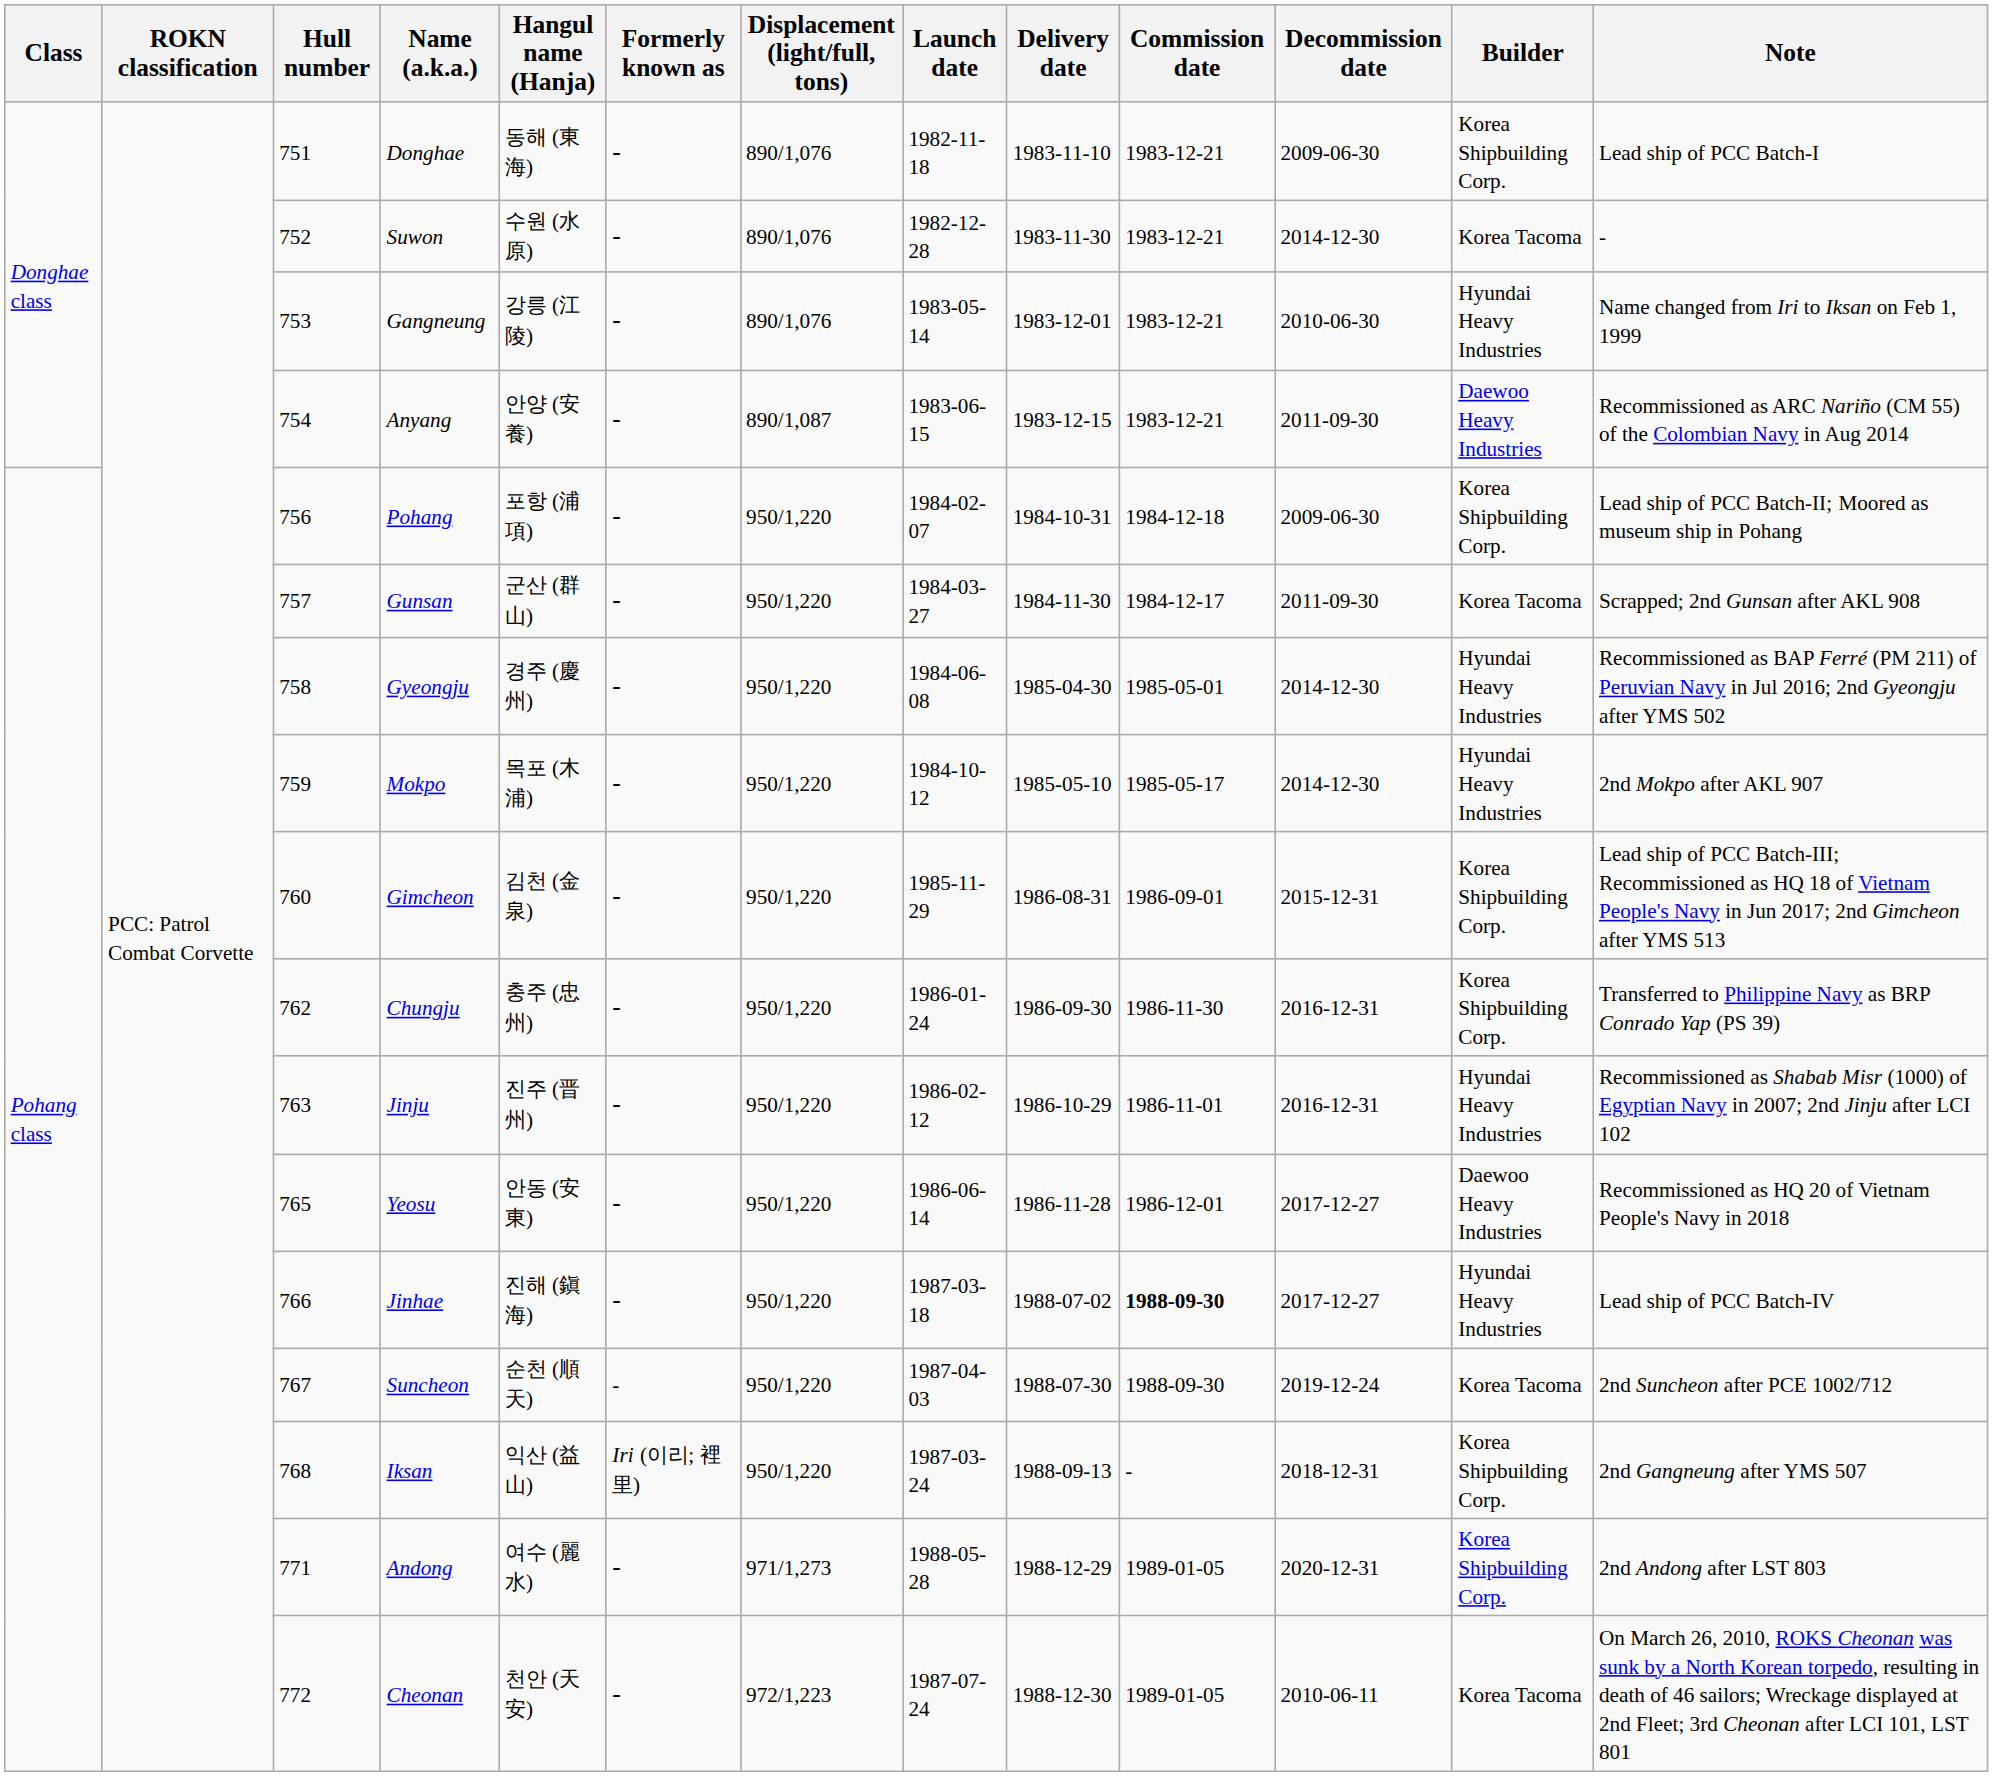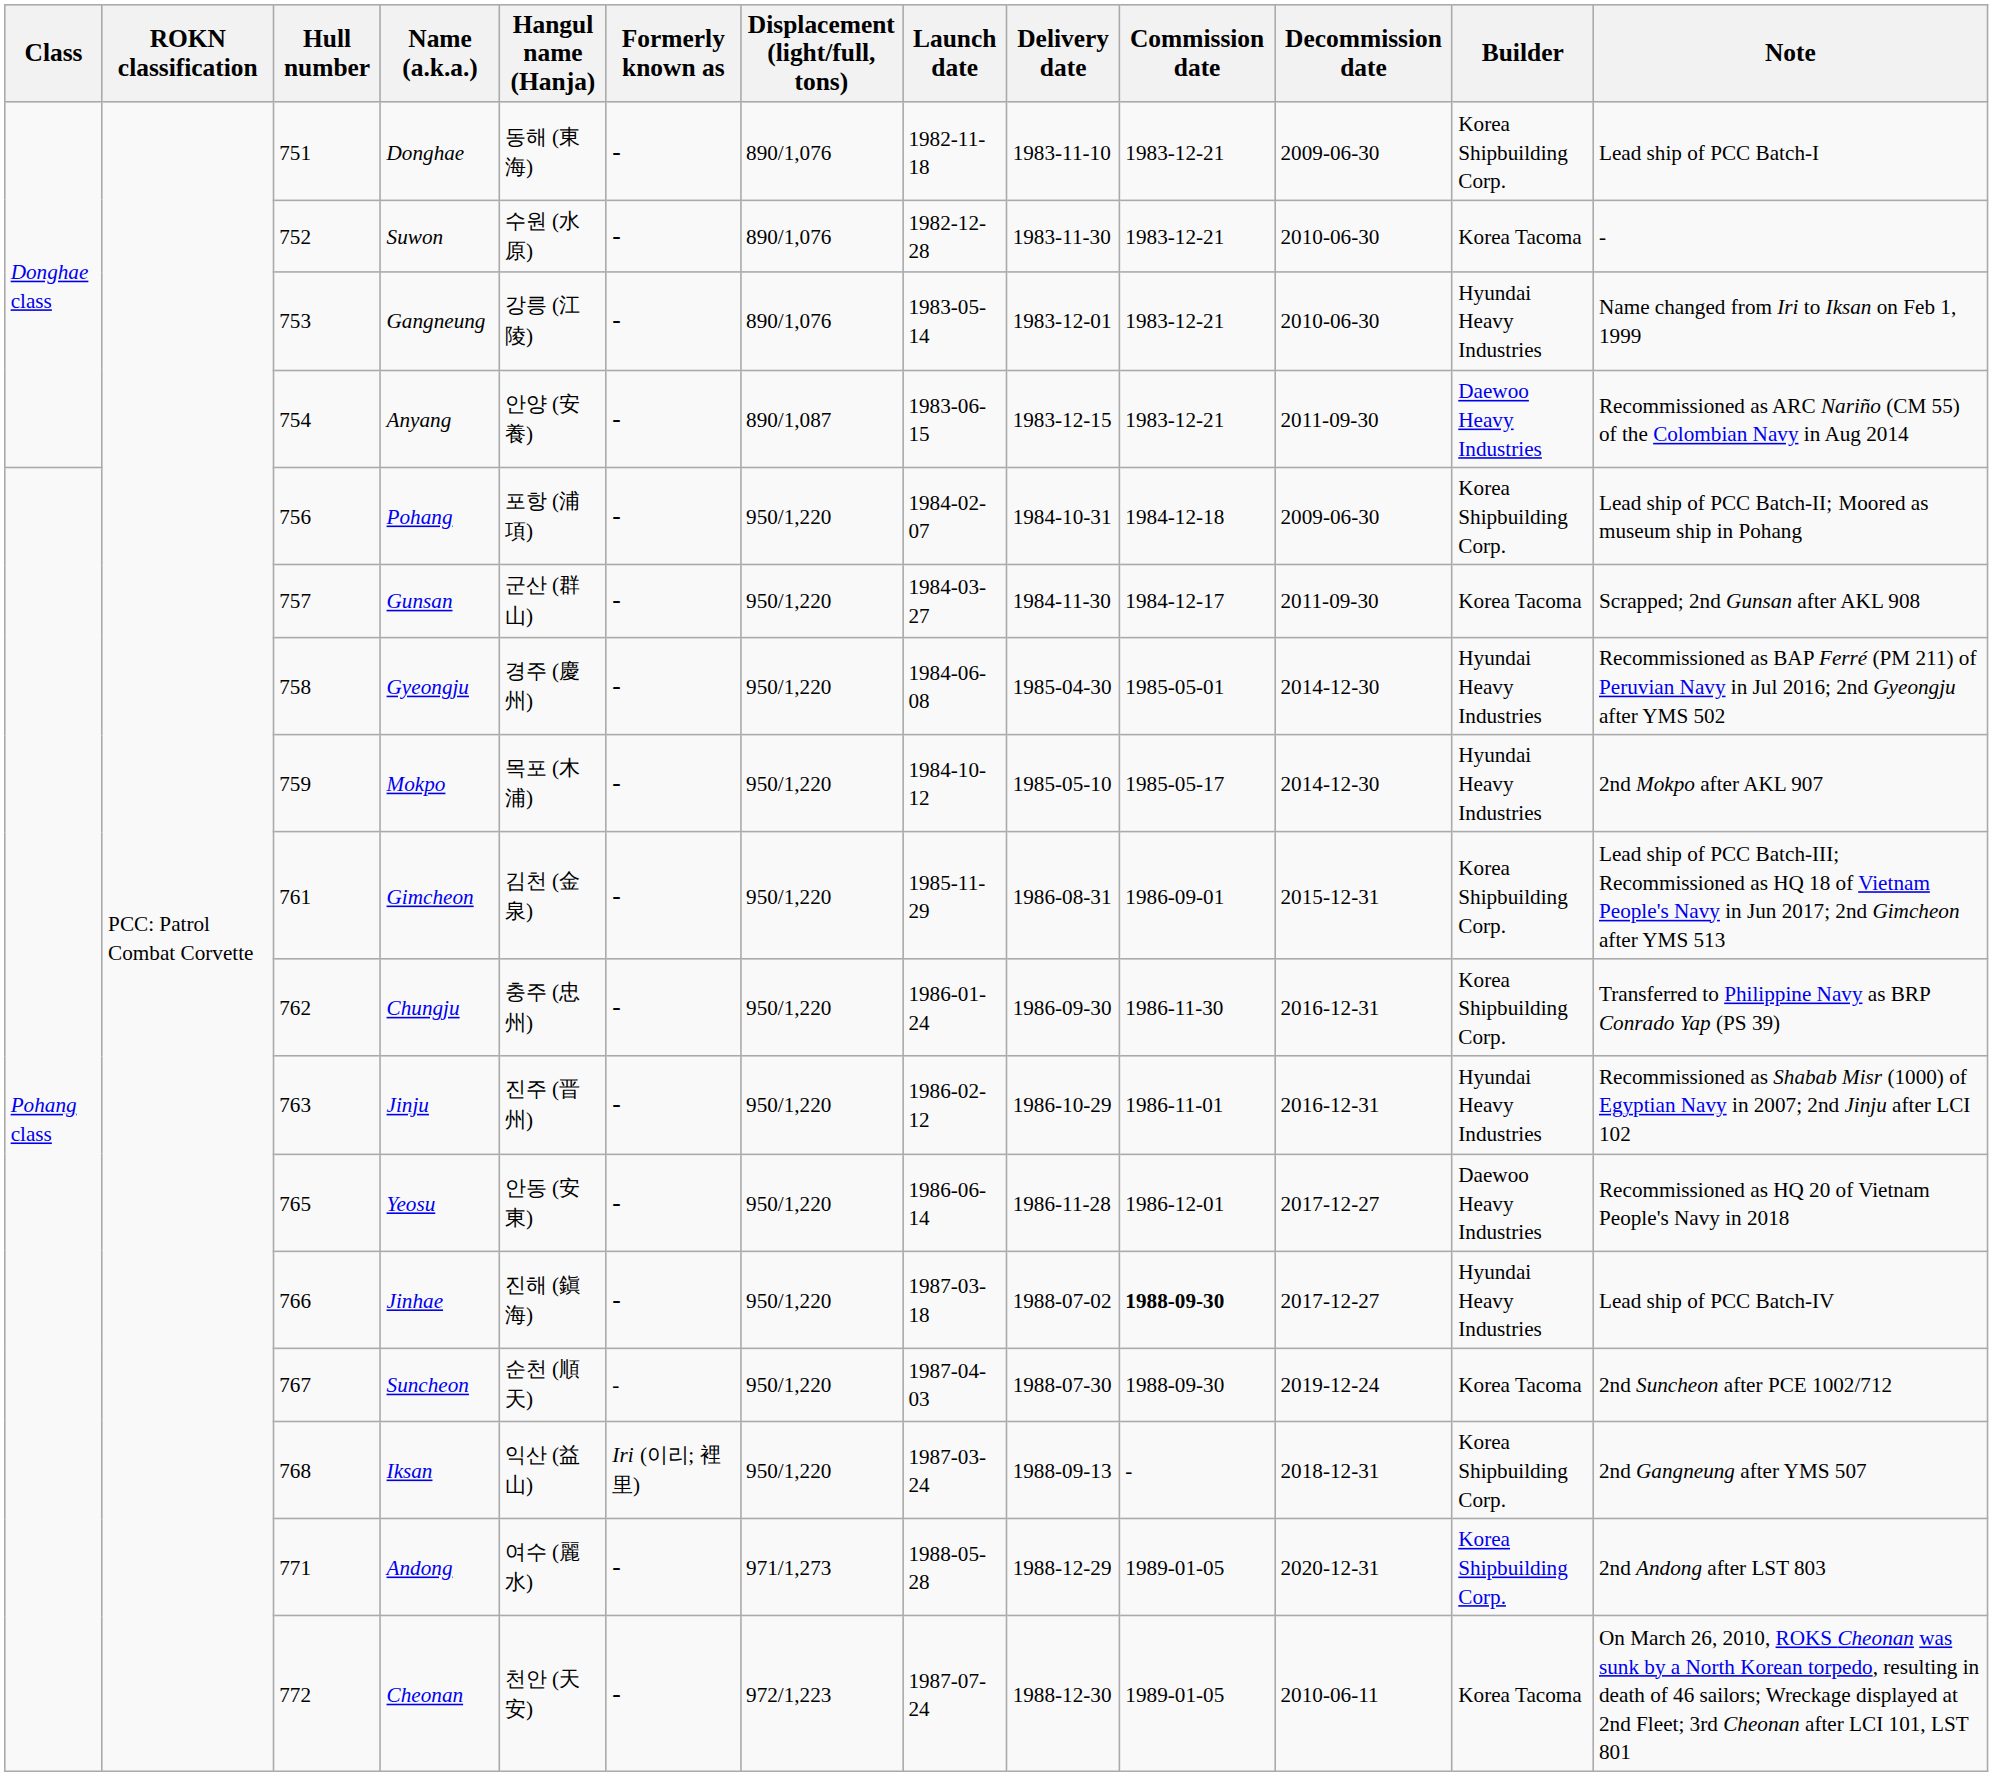 <table class="wikitable">
 <tr>
 <th>Class</th>
 <th>ROKN classification</th>
 <th>Hull number</th>
 <th>Name (a.k.a.)</th>
 <th>Hangul name<br>(Hanja)</th>
 <th>Formerly known as</th>
 <th>Displacement<br>(light/full, tons)</th>
 <th>Launch date</th>
 <th>Delivery date</th>
 <th>Commission date</th>
 <th>Decommission date</th>
 <th>Builder</th>
 <th>Note</th>
 </tr>
 <tr>
 <td rowspan="4"><a href='#'><small><em>Donghae</em> class</small></a></td>
 <td rowspan="17"><small>PCC: Patrol Combat Corvette</small></td>
 <td><small>751</small></td>
 <td><small><em>Donghae</em></small></td>
 <td><small>동해 (東海)</small></td>
 <td>-</td>
 <td><small>890/1,076</small></td>
 <td><small>1982-11-18</small></td>
 <td><small>1983-11-10</small></td>
 <td><small>1983-12-21</small></td>
 <td><small>2009-06-30</small></td>
 <td><small>Korea Shipbuilding Corp.</small></td>
 <td><small>Lead ship of PCC Batch-I</small></td>
 </tr>
 <tr>
 <td><small>752</small></td>
 <td><small><em>Suwon</em></small></td>
 <td><small>수원 (水原)</small></td>
 <td>-</td>
 <td><small>890/1,076</small></td>
 <td><small>1982-12-28</small></td>
 <td><small>1983-11-30</small></td>
 <td><small>1983-12-21</small></td>
-<td><small>2014-12-30</small></td>
+<td><small>2010-06-30</small></td>
 <td><small>Korea Tacoma</small></td>
 <td><small>-</small></td>
 </tr>
 <tr>
 <td><small>753</small></td>
 <td><small><em>Gangneung</em></small></td>
 <td><small>강릉 (江陵)</small></td>
 <td>-</td>
 <td><small>890/1,076</small></td>
 <td><small>1983-05-14</small></td>
 <td><small>1983-12-01</small></td>
 <td><small>1983-12-21</small></td>
 <td><small>2010-06-30</small></td>
 <td><small>Hyundai Heavy Industries</small></td>
 <td><small>Name changed from <em>Iri</em> to <em>Iksan</em> on Feb 1, 1999</small></td>
 </tr>
 <tr>
 <td><small>754</small></td>
 <td><small><em>Anyang</em></small></td>
 <td><small>안양 (安養)</small></td>
 <td>-</td>
 <td><small>890/1,087</small></td>
 <td><small>1983-06-15</small></td>
 <td><small>1983-12-15</small></td>
 <td><small>1983-12-21</small></td>
 <td><small>2011-09-30</small></td>
 <td><a href='#'><small>Daewoo Heavy Industries</small></a></td>
 <td><small>Recommissioned as ARC <em>Nariño</em> (CM 55) of the <a href='#'>Colombian Navy</a> in Aug 2014</small></td>
 </tr>
 <tr>
 <td rowspan="13"><a href='#'><small><em>Pohang</em> class</small></a></td>
 <td><small>756</small></td>
 <td><small><em><a href='#'>Pohang</a></em></small></td>
 <td><small>포항 (浦項)</small></td>
 <td>-</td>
 <td><small>950/1,220</small></td>
 <td><small>1984-02-07</small></td>
 <td><small>1984-10-31</small></td>
 <td><small>1984-12-18</small></td>
 <td><small>2009-06-30</small></td>
 <td><small>Korea Shipbuilding Corp.</small></td>
 <td><small>Lead ship of PCC Batch-II;</small> <small>Moored as museum ship in Pohang</small></td>
 </tr>
 <tr>
 <td><small>757</small></td>
 <td><a href='#'><small><em>Gunsan</em></small></a></td>
 <td><small>군산 (群山)</small></td>
 <td>-</td>
 <td><small>950/1,220</small></td>
 <td><small>1984-03-27</small></td>
 <td><small>1984-11-30</small></td>
 <td><small>1984-12-17</small></td>
 <td><small>2011-09-30</small></td>
 <td><small>Korea Tacoma</small></td>
 <td><small>Scrapped; 2nd <em>Gunsan</em> after AKL 908</small></td>
 </tr>
 <tr>
 <td><small>758</small></td>
 <td><small><em><a href='#'>Gyeongju</a></em></small></td>
 <td><small>경주 (慶州)</small></td>
 <td>-</td>
 <td><small>950/1,220</small></td>
 <td><small>1984-06-08</small></td>
 <td><small>1985-04-30</small></td>
 <td><small>1985-05-01</small></td>
 <td><small>2014-12-30</small></td>
 <td><small>Hyundai Heavy Industries</small></td>
 <td><small>Recommissioned as BAP <em>Ferré</em> (PM 211) of <a href='#'>Peruvian Navy</a> in Jul  2016; 2nd <em>Gyeongju</em> after YMS 502</small></td>
 </tr>
 <tr>
 <td><small>759</small></td>
 <td><small><em><a href='#'>Mokpo</a></em></small></td>
 <td><small>목포 (木浦)</small></td>
 <td>-</td>
 <td><small>950/1,220</small></td>
 <td><small>1984-10-12</small></td>
 <td><small>1985-05-10</small></td>
 <td><small>1985-05-17</small></td>
 <td><small>2014-12-30</small></td>
 <td><small>Hyundai Heavy Industries</small></td>
 <td><small>2nd <em>Mokpo</em> after AKL 907</small></td>
 </tr>
 <tr>
-<td><small>760</small></td>
+<td><small>761</small></td>
 <td><small><em><a href='#'>Gimcheon</a></em></small></td>
 <td><small>김천 (金泉)</small></td>
 <td>-</td>
 <td><small>950/1,220</small></td>
 <td><small>1985-11-29</small></td>
 <td><small>1986-08-31</small></td>
 <td><small>1986-09-01</small></td>
 <td><small>2015-12-31</small></td>
 <td><small>Korea Shipbuilding Corp.</small></td>
 <td><small>Lead ship of PCC Batch-III;</small> <small>Recommissioned as HQ 18 of <a href='#'>Vietnam People's Navy</a> in Jun 2017; 2nd <em>Gimcheon</em> after YMS 513</small></td>
 </tr>
 <tr>
 <td><small>762</small></td>
 <td><small><em><a href='#'>Chungju</a></em></small></td>
 <td><small>충주 (忠州)</small></td>
 <td>-</td>
 <td><small>950/1,220</small></td>
 <td><small>1986-01-24</small></td>
 <td><small>1986-09-30</small></td>
 <td><small>1986-11-30</small></td>
 <td><small>2016-12-31</small></td>
 <td><small>Korea Shipbuilding Corp.</small></td>
 <td><small>Transferred to <a href='#'>Philippine Navy</a> as BRP <em>Conrado Yap</em> (PS 39)</small></td>
 </tr>
 <tr>
 <td><small>763</small></td>
 <td><small><em><a href='#'>Jinju</a></em></small></td>
 <td><small>진주 (晋州)</small></td>
 <td>-</td>
 <td><small>950/1,220</small></td>
 <td><small>1986-02-12</small></td>
 <td><small>1986-10-29</small></td>
 <td><small>1986-11-01</small></td>
 <td><small>2016-12-31</small></td>
 <td><small>Hyundai Heavy Industries</small></td>
 <td><small>Recommissioned as <em>Shabab Misr</em> (1000) of <a href='#'>Egyptian Navy</a> in 2007; 2nd <em>Jinju</em> after LCI 102</small></td>
 </tr>
 <tr>
 <td><small>765</small></td>
 <td><small><em><a href='#'>Yeosu</a></em></small></td>
 <td><small>안동 (安東)</small></td>
 <td>-</td>
 <td><small>950/1,220</small></td>
 <td><small>1986-06-14</small></td>
 <td><small>1986-11-28</small></td>
 <td><small>1986-12-01</small></td>
 <td><small>2017-12-27</small></td>
 <td><small>Daewoo Heavy Industries</small></td>
 <td><small>Recommissioned as HQ 20 of Vietnam People's Navy in 2018</small></td>
 </tr>
 <tr>
 <td><small>766</small></td>
 <td><small><em><a href='#'>Jinhae</a></em></small></td>
 <td><small>진해 (鎭海)</small></td>
 <td>-</td>
 <td><small>950/1,220</small></td>
 <td><small>1987-03-18</small></td>
 <td><small>1988-07-02</small></td>
 <td><strong><small>1988-09-30</small></strong></td>
 <td><small>2017-12-27</small></td>
 <td><small>Hyundai Heavy Industries</small></td>
 <td><small>Lead ship of PCC Batch-IV</small></td>
 </tr>
 <tr>
 <td><small>767</small></td>
 <td><small><em><a href='#'>Suncheon</a></em></small></td>
 <td><small>순천 (順天)</small></td>
 <td><small>-</small></td>
 <td><small>950/1,220</small></td>
 <td><small>1987-04-03</small></td>
 <td><small>1988-07-30</small></td>
 <td><small>1988-09-30</small></td>
 <td><small>2019-12-24</small></td>
 <td><small>Korea Tacoma</small></td>
 <td><small>2nd <em>Suncheon</em> after PCE 1002/712</small></td>
 </tr>
 <tr>
 <td><small>768</small></td>
 <td><small><em><a href='#'>Iksan</a></em></small></td>
 <td><small>익산 (益山)</small></td>
 <td><small><em>Iri</em></small> <small>(이리; 裡里)</small></td>
 <td><small>950/1,220</small></td>
 <td><small>1987-03-24</small></td>
 <td><small>1988-09-13</small></td>
 <td><small>-</small></td>
 <td><small>2018-12-31</small></td>
 <td><small>Korea Shipbuilding Corp.</small></td>
 <td><small>2nd <em>Gangneung</em> after YMS 507</small></td>
 </tr>
 <tr>
 <td><small>771</small></td>
 <td><a href='#'><small><em>Andong</em></small></a></td>
 <td><small>여수 (麗水)</small></td>
 <td>-</td>
 <td><small>971/1,273</small></td>
 <td><small>1988-05-28</small></td>
 <td><small>1988-12-29</small></td>
 <td><small>1989-01-05</small></td>
 <td><small>2020-12-31</small></td>
 <td><a href='#'><small>Korea Shipbuilding Corp.</small></a></td>
 <td><small>2nd <em>Andong</em> after LST 803</small></td>
 </tr>
 <tr>
 <td><small>772</small></td>
 <td><a href='#'><small><em>Cheonan</em></small></a></td>
 <td><small>천안 (天安)</small></td>
 <td>-</td>
 <td><small>972/1,223</small></td>
 <td><small>1987-07-24</small></td>
 <td><small>1988-12-30</small></td>
 <td><small>1989-01-05</small></td>
 <td><small>2010-06-11</small></td>
 <td><small>Korea Tacoma</small></td>
 <td><small>On March 26, 2010, <a href='#'>ROKS <em>Cheonan</em></a> <a href='#'>was sunk by a North Korean torpedo</a>, resulting in death of 46 sailors; Wreckage displayed at 2nd Fleet; 3rd <em>Cheonan</em> after LCI 101, LST 801</small></td>
 </tr>
 </table>
